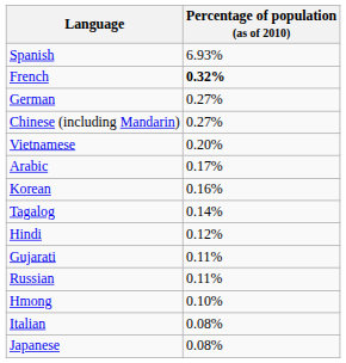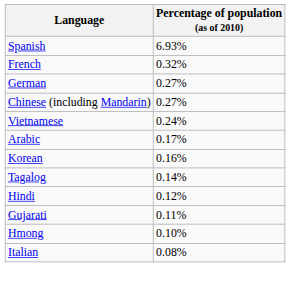 <table class="wikitable sortable" style="margin-left:1em; float:center">
 <tr>
 <th>Language</th>
 <th>Percentage of population<br><small>(as of 2010)</small></th>
 </tr>
 <tr>
 <td><a href='#'>Spanish</a></td>
 <td>6.93%</td>
 </tr>
 <tr>
 <td><a href='#'>French</a></td>
-<td><strong>0.32%</strong></td>
+<td>0.32%</td>
 </tr>
 <tr>
 <td><a href='#'>German</a></td>
 <td>0.27%</td>
 </tr>
 <tr>
 <td><a href='#'>Chinese</a> (including <a href='#'>Mandarin</a>)</td>
 <td>0.27%</td>
 </tr>
 <tr>
 <td><a href='#'>Vietnamese</a></td>
-<td>0.20%</td>
+<td>0.24%</td>
 </tr>
 <tr>
 <td><a href='#'>Arabic</a></td>
 <td>0.17%</td>
 </tr>
 <tr>
 <td><a href='#'>Korean</a></td>
 <td>0.16%</td>
 </tr>
 <tr>
 <td><a href='#'>Tagalog</a></td>
 <td>0.14%</td>
 </tr>
 <tr>
 <td><a href='#'>Hindi</a></td>
 <td>0.12%</td>
 </tr>
 <tr>
 <td><a href='#'>Gujarati</a></td>
 <td>0.11%</td>
 </tr>
 <tr>
-<td><a href='#'>Russian</a></td>
-<td>0.11%</td>
-</tr>
-<tr>
 <td><a href='#'>Hmong</a></td>
 <td>0.10%</td>
 </tr>
 <tr>
 <td><a href='#'>Italian</a></td>
 <td>0.08%</td>
 </tr>
-<tr>
-<td><a href='#'>Japanese</a></td>
-<td>0.08%</td>
-</tr>
 </table>
